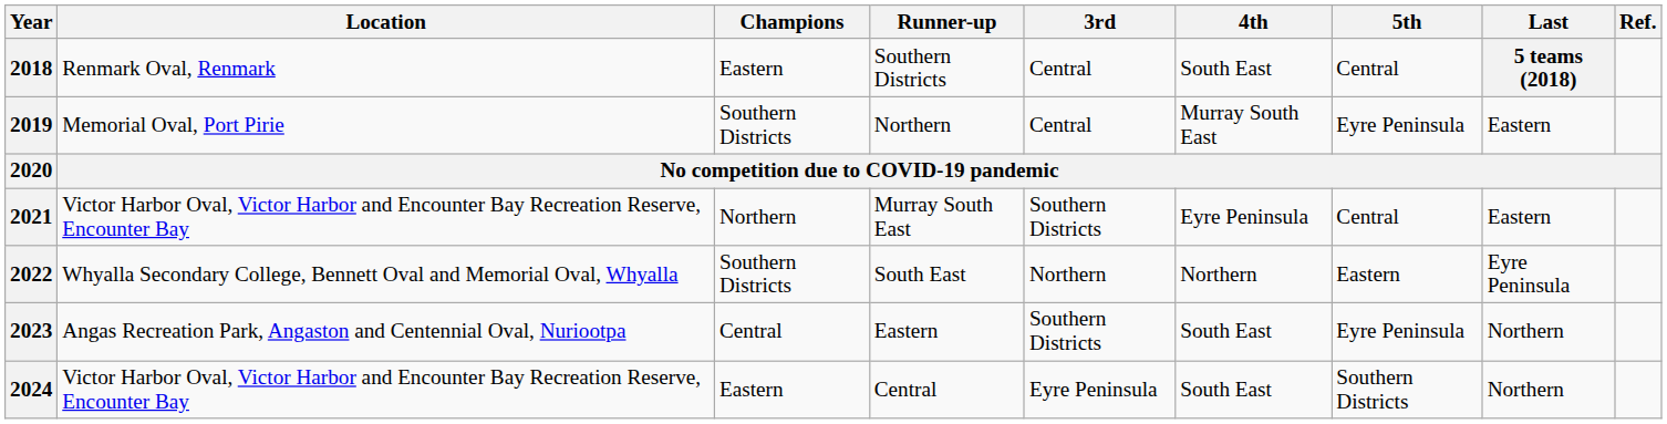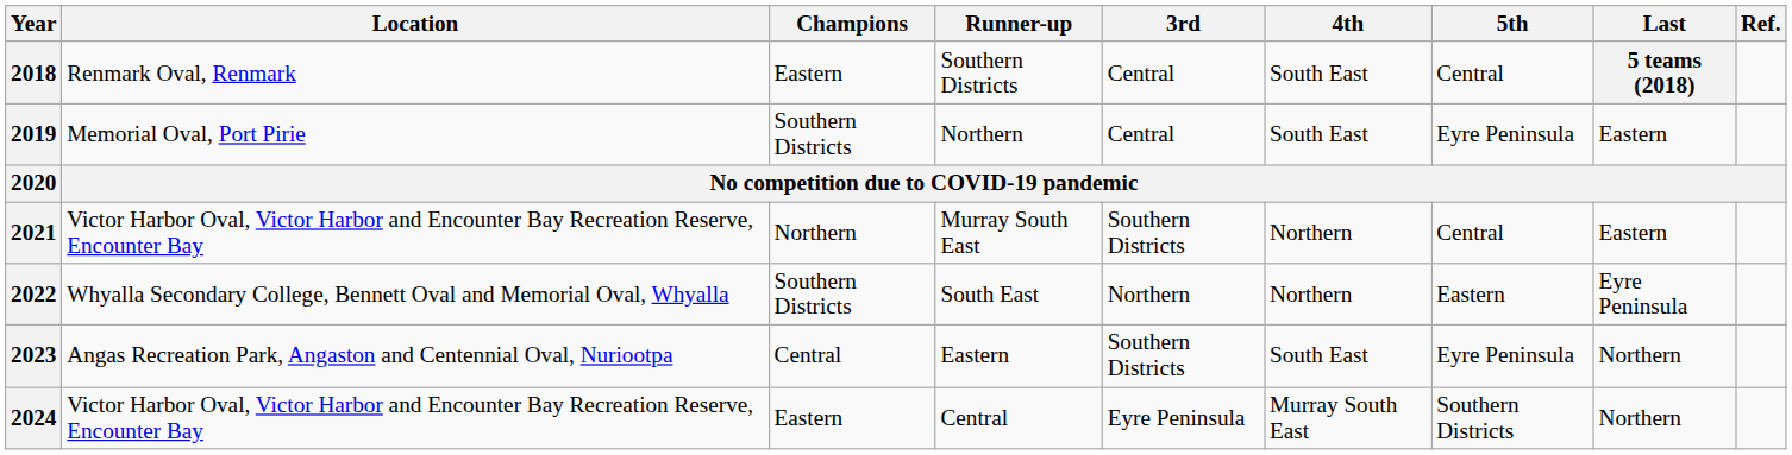 <table class="wikitable">
 <tr>
 <th>Year</th>
 <th>Location</th>
 <th>Champions </th>
 <th>Runner-up</th>
 <th>3rd</th>
 <th>4th</th>
 <th>5th</th>
 <th>Last</th>
 <th>Ref.</th>
 </tr>
 <tr>
 <th>2018</th>
 <td>Renmark Oval, <a href='#'>Renmark</a></td>
 <td>Eastern</td>
 <td>Southern Districts</td>
 <td>Central</td>
 <td>South East</td>
 <td>Central</td>
 <th>5 teams (2018)</th>
 <td></td>
 </tr>
 <tr>
 <th>2019</th>
 <td>Memorial Oval, <a href='#'>Port Pirie</a></td>
 <td>Southern Districts</td>
 <td>Northern</td>
 <td>Central</td>
-<td>Murray South East</td>
+<td>South East</td>
 <td>Eyre Peninsula</td>
 <td>Eastern</td>
 <td></td>
 </tr>
 <tr>
 <th>2020</th>
 <th colspan="8">No competition due to COVID-19 pandemic</th>
 </tr>
 <tr>
 <th>2021</th>
 <td>Victor Harbor Oval, <a href='#'>Victor Harbor</a> and Encounter Bay Recreation Reserve, <a href='#'>Encounter Bay</a></td>
 <td>Northern</td>
 <td>Murray South East</td>
 <td>Southern Districts</td>
-<td>Eyre Peninsula</td>
+<td>Northern</td>
 <td>Central</td>
 <td>Eastern</td>
 <td></td>
 </tr>
 <tr>
 <th>2022</th>
 <td>Whyalla Secondary College, Bennett Oval and Memorial Oval, <a href='#'>Whyalla</a></td>
 <td>Southern Districts</td>
 <td>South East</td>
 <td>Northern</td>
 <td>Northern</td>
 <td>Eastern</td>
 <td>Eyre Peninsula</td>
 <td></td>
 </tr>
 <tr>
 <th>2023</th>
 <td>Angas Recreation Park, <a href='#'>Angaston</a> and Centennial Oval, <a href='#'>Nuriootpa</a></td>
 <td>Central</td>
 <td>Eastern</td>
 <td>Southern Districts</td>
 <td>South East</td>
 <td>Eyre Peninsula</td>
 <td>Northern</td>
 <td></td>
 </tr>
 <tr>
 <th>2024</th>
 <td>Victor Harbor Oval, <a href='#'>Victor Harbor</a> and Encounter Bay Recreation Reserve, <a href='#'>Encounter Bay</a></td>
 <td>Eastern</td>
 <td>Central</td>
 <td>Eyre Peninsula</td>
-<td>South East</td>
+<td>Murray South East</td>
 <td>Southern Districts</td>
 <td>Northern</td>
 <td></td>
 </tr>
 </table>
